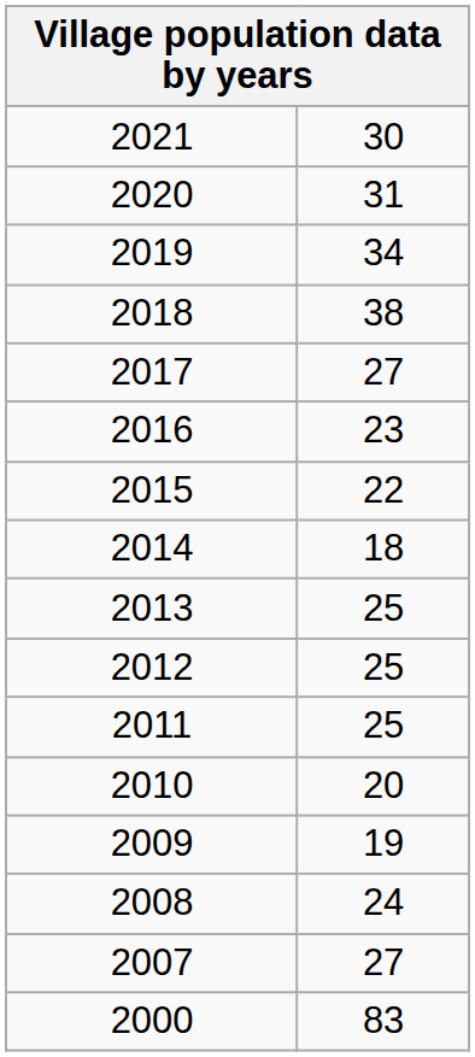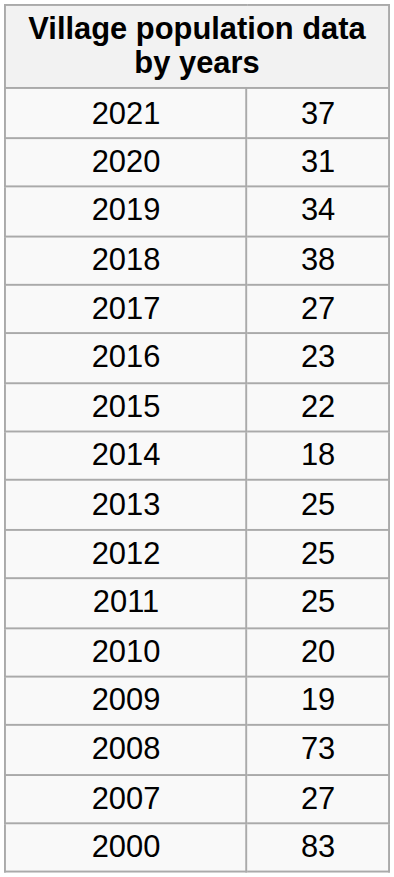 <table class="wikitable" width=200>
 <tr>
 <th colspan=2>Village population data by years</th>
 </tr>
 <tr>
 <td align="center">2021</td>
-<td align="center">30</td>
+<td align="center">37</td>
 </tr>
 <tr>
 <td align="center">2020</td>
 <td align="center">31</td>
 </tr>
 <tr>
 <td align="center">2019</td>
 <td align="center">34</td>
 </tr>
 <tr>
 <td align="center">2018</td>
 <td align="center">38</td>
 </tr>
 <tr>
 <td align="center">2017</td>
 <td align="center">27</td>
 </tr>
 <tr>
 <td align="center">2016</td>
 <td align="center">23</td>
 </tr>
 <tr>
 <td align="center">2015</td>
 <td align="center">22</td>
 </tr>
 <tr>
 <td align="center">2014</td>
 <td align="center">18</td>
 </tr>
 <tr>
 <td align="center">2013</td>
 <td align="center">25</td>
 </tr>
 <tr>
 <td align="center">2012</td>
 <td align="center">25</td>
 </tr>
 <tr>
 <td align="center">2011</td>
 <td align="center">25</td>
 </tr>
 <tr>
 <td align="center">2010</td>
 <td align="center">20</td>
 </tr>
 <tr>
 <td align="center">2009</td>
 <td align="center">19</td>
 </tr>
 <tr>
 <td align="center">2008</td>
-<td align="center">24</td>
+<td align="center">73</td>
 </tr>
 <tr>
 <td align="center">2007</td>
 <td align="center">27</td>
 </tr>
 <tr>
 <td align="center">2000</td>
 <td align="center">83</td>
 </tr>
 </table>
